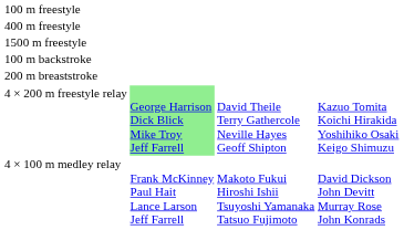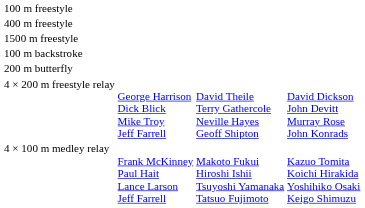 <table>
 <tr>
 <td>100 m freestyle<br></td>
 <td></td>
 <td></td>
 <td></td>
 </tr>
 <tr>
 <td>400 m freestyle<br></td>
 <td></td>
 <td></td>
 <td></td>
 </tr>
 <tr>
 <td>1500 m freestyle<br></td>
 <td></td>
 <td></td>
 <td></td>
 </tr>
 <tr>
 <td>100 m backstroke<br></td>
 <td></td>
 <td></td>
 <td></td>
 </tr>
 <tr>
-<td>200 m breaststroke<br></td>
+<td>200 m butterfly<br></td>
 <td></td>
 <td></td>
 <td></td>
 </tr>
 <tr valign="top">
 <td>4 × 200 m freestyle relay<br></td>
-<td style="background: lightgreen;"><br><a href='#'>George Harrison</a><br><a href='#'>Dick Blick</a><br><a href='#'>Mike Troy</a><br><a href='#'>Jeff Farrell</a></td>
+<td><br><a href='#'>George Harrison</a><br><a href='#'>Dick Blick</a><br><a href='#'>Mike Troy</a><br><a href='#'>Jeff Farrell</a></td>
 <td><br><a href='#'>David Theile</a><br><a href='#'>Terry Gathercole</a><br><a href='#'>Neville Hayes</a><br><a href='#'>Geoff Shipton</a></td>
-<td><br><a href='#'>Kazuo Tomita</a><br><a href='#'>Koichi Hirakida</a><br><a href='#'>Yoshihiko Osaki</a><br><a href='#'>Keigo Shimuzu</a></td>
+<td><br><a href='#'>David Dickson</a><br><a href='#'>John Devitt</a><br><a href='#'>Murray Rose</a><br><a href='#'>John Konrads</a></td>
 </tr>
 <tr valign="top">
 <td>4 × 100 m medley relay<br></td>
 <td><br><a href='#'>Frank McKinney</a><br><a href='#'>Paul Hait</a><br><a href='#'>Lance Larson</a><br><a href='#'>Jeff Farrell</a></td>
 <td><br><a href='#'>Makoto Fukui</a><br><a href='#'>Hiroshi Ishii</a><br><a href='#'>Tsuyoshi Yamanaka</a><br><a href='#'>Tatsuo Fujimoto</a></td>
-<td><br><a href='#'>David Dickson</a><br><a href='#'>John Devitt</a><br><a href='#'>Murray Rose</a><br><a href='#'>John Konrads</a></td>
+<td><br><a href='#'>Kazuo Tomita</a><br><a href='#'>Koichi Hirakida</a><br><a href='#'>Yoshihiko Osaki</a><br><a href='#'>Keigo Shimuzu</a></td>
 </tr>
 </table>
